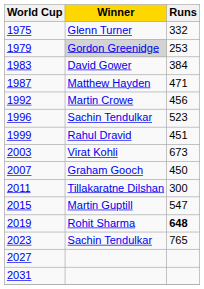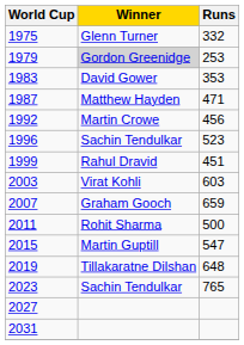 <table class="wikitable">
 <tr>
 <th>World Cup</th>
 <th scope=col style="background-color: gold">Winner</th>
 <th>Runs</th>
 </tr>
 <tr>
 <td><a href='#'>1975</a></td>
 <td> <a href='#'>Glenn Turner</a></td>
 <td>332</td>
 </tr>
 <tr>
 <td><a href='#'>1979</a></td>
 <td style="background: lightgrey;"> <a href='#'>Gordon Greenidge</a></td>
 <td>253</td>
 </tr>
 <tr>
 <td><a href='#'>1983</a></td>
 <td> <a href='#'>David Gower</a></td>
-<td>384</td>
+<td>353</td>
 </tr>
 <tr>
 <td><a href='#'>1987</a></td>
 <td> <a href='#'>Matthew Hayden</a></td>
 <td>471</td>
 </tr>
 <tr>
 <td><a href='#'>1992</a></td>
 <td> <a href='#'>Martin Crowe</a></td>
 <td>456</td>
 </tr>
 <tr>
 <td><a href='#'>1996</a></td>
 <td> <a href='#'>Sachin Tendulkar</a></td>
 <td>523</td>
 </tr>
 <tr>
 <td><a href='#'>1999</a></td>
 <td> <a href='#'>Rahul Dravid</a></td>
 <td>451</td>
 </tr>
 <tr>
 <td><a href='#'>2003</a></td>
 <td> <a href='#'>Virat Kohli</a></td>
-<td>673</td>
+<td>603</td>
 </tr>
 <tr>
 <td><a href='#'>2007</a></td>
 <td> <a href='#'>Graham Gooch</a></td>
-<td>450</td>
+<td>659</td>
 </tr>
 <tr>
 <td><a href='#'>2011</a></td>
-<td> <a href='#'>Tillakaratne Dilshan</a></td>
-<td>300</td>
+<td> <a href='#'>Rohit Sharma</a></td>
+<td>500</td>
 </tr>
 <tr>
 <td><a href='#'>2015</a></td>
 <td> <a href='#'>Martin Guptill</a></td>
 <td>547</td>
 </tr>
 <tr>
 <td><a href='#'>2019</a></td>
-<td> <a href='#'>Rohit Sharma</a></td>
-<td><strong>648</strong></td>
+<td> <a href='#'>Tillakaratne Dilshan</a></td>
+<td>648</td>
 </tr>
 <tr>
 <td><a href='#'>2023</a></td>
 <td> <a href='#'>Sachin Tendulkar</a></td>
 <td>765</td>
 </tr>
 <tr>
 <td><a href='#'>2027</a></td>
 <td></td>
 <td></td>
 </tr>
 <tr>
 <td><a href='#'>2031</a></td>
 <td></td>
 <td></td>
 </tr>
 <tr>
 </tr>
 </table>
